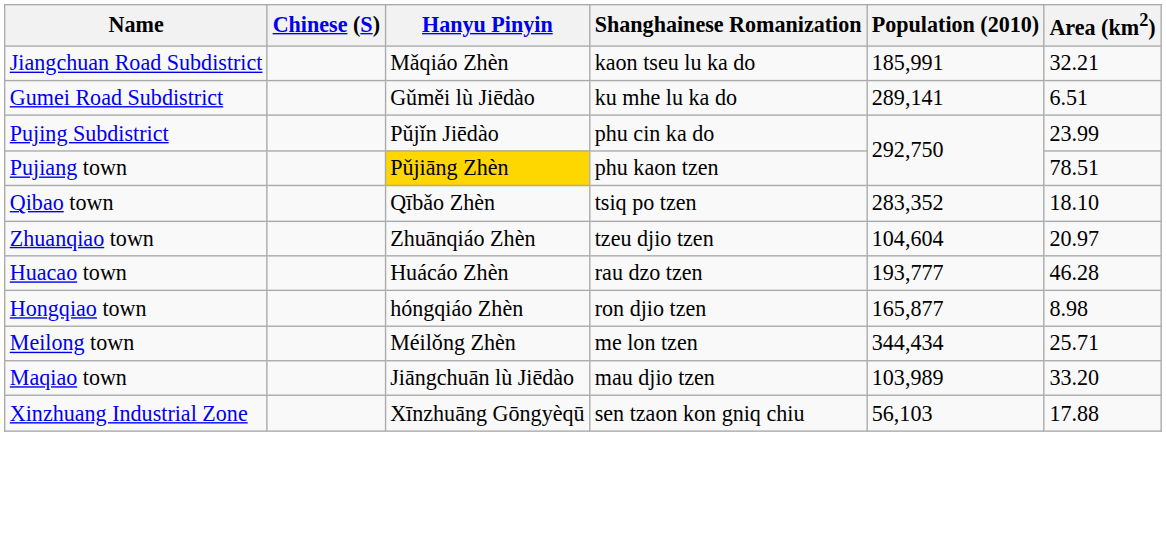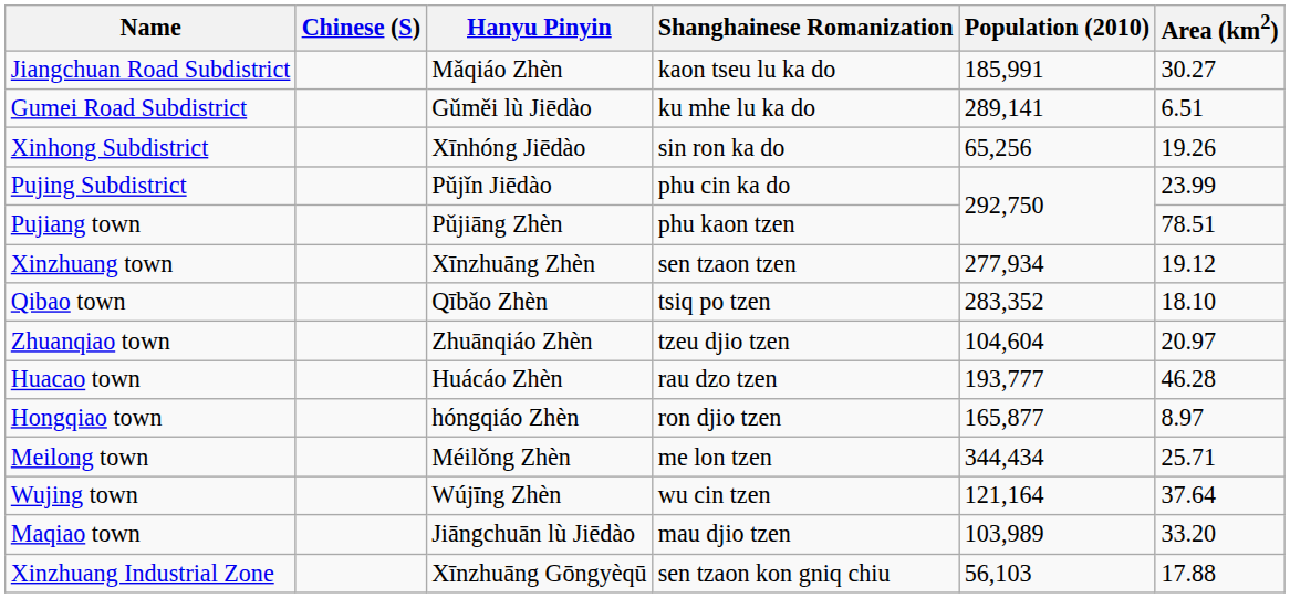 <table class="wikitable">
 <tr>
 <th>Name</th>
 <th><a href='#'>Chinese</a> (<a href='#'>S</a>)</th>
 <th><a href='#'>Hanyu Pinyin</a></th>
 <th>Shanghainese Romanization</th>
 <th>Population (2010)</th>
 <th>Area (km<sup>2</sup>)</th>
 </tr>
 <tr>
 <td><a href='#'>Jiangchuan Road Subdistrict</a></td>
 <td></td>
 <td>Mǎqiáo Zhèn</td>
 <td>kaon tseu lu ka do</td>
 <td>185,991</td>
-<td>32.21</td>
+<td>30.27</td>
 </tr>
 <tr>
 <td><a href='#'>Gumei Road Subdistrict</a></td>
 <td></td>
 <td>Gǔměi lù Jiēdào</td>
 <td>ku mhe lu ka do</td>
 <td>289,141</td>
 <td>6.51</td>
+</tr>
+<tr>
+<td><a href='#'>Xinhong Subdistrict</a></td>
+<td></td>
+<td>Xīnhóng Jiēdào</td>
+<td>sin ron ka do</td>
+<td>65,256</td>
+<td>19.26</td>
 </tr>
 <tr>
 <td><a href='#'>Pujing Subdistrict</a></td>
 <td></td>
 <td>Pǔjǐn Jiēdào</td>
 <td>phu cin ka do</td>
 <td rowspan="2">292,750</td>
 <td>23.99</td>
 </tr>
 <tr>
 <td><a href='#'>Pujiang</a> town</td>
 <td></td>
-<td style="background: gold;">Pǔjiāng Zhèn</td>
+<td>Pǔjiāng Zhèn</td>
 <td>phu kaon tzen</td>
 <td>78.51</td>
+</tr>
+<tr>
+<td><a href='#'>Xinzhuang</a> town</td>
+<td></td>
+<td>Xīnzhuāng Zhèn</td>
+<td>sen tzaon tzen</td>
+<td>277,934</td>
+<td>19.12</td>
 </tr>
 <tr>
 <td><a href='#'>Qibao</a> town</td>
 <td></td>
 <td>Qībǎo Zhèn</td>
 <td>tsiq po tzen</td>
 <td>283,352</td>
 <td>18.10</td>
 </tr>
 <tr>
 <td><a href='#'>Zhuanqiao</a> town</td>
 <td></td>
 <td>Zhuānqiáo Zhèn</td>
 <td>tzeu djio tzen</td>
 <td>104,604</td>
 <td>20.97</td>
 </tr>
 <tr>
 <td><a href='#'>Huacao</a> town</td>
 <td></td>
 <td>Huácáo Zhèn</td>
 <td>rau dzo tzen</td>
 <td>193,777</td>
 <td>46.28</td>
 </tr>
 <tr>
 <td><a href='#'>Hongqiao</a> town</td>
 <td></td>
 <td>hóngqiáo Zhèn</td>
 <td>ron djio tzen</td>
 <td>165,877</td>
-<td>8.98</td>
+<td>8.97</td>
 </tr>
 <tr>
 <td><a href='#'>Meilong</a> town</td>
 <td></td>
 <td>Méilǒng Zhèn</td>
 <td>me lon tzen</td>
 <td>344,434</td>
 <td>25.71</td>
+</tr>
+<tr>
+<td><a href='#'>Wujing</a> town</td>
+<td></td>
+<td>Wújīng Zhèn</td>
+<td>wu cin tzen</td>
+<td>121,164</td>
+<td>37.64</td>
 </tr>
 <tr>
 <td><a href='#'>Maqiao</a> town</td>
 <td></td>
 <td>Jiāngchuān lù Jiēdào</td>
 <td>mau djio tzen</td>
 <td>103,989</td>
 <td>33.20</td>
 </tr>
 <tr>
 <td><a href='#'>Xinzhuang Industrial Zone</a></td>
 <td></td>
 <td>Xīnzhuāng Gōngyèqū</td>
 <td>sen tzaon kon gniq chiu</td>
 <td>56,103</td>
 <td>17.88</td>
 </tr>
 </table>
